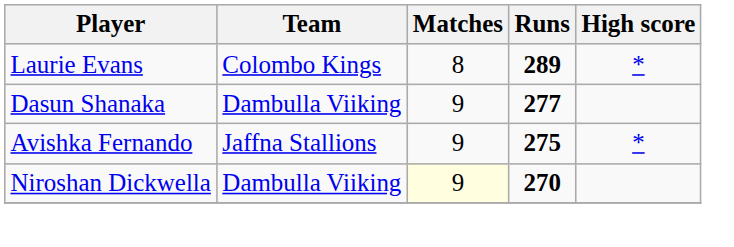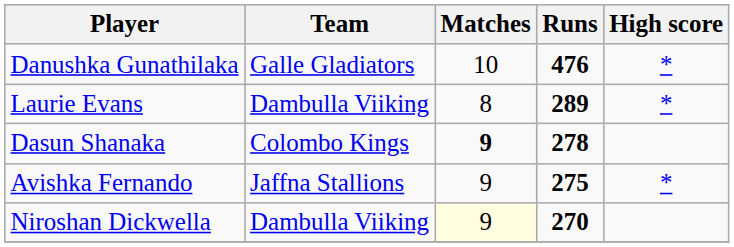 <table class="wikitable"  style="text-align: center;">
 <tr>
 <th>Player</th>
 <th>Team</th>
 <th>Matches</th>
 <th>Runs</th>
 <th>High score</th>
 </tr>
 <tr>
+<td style="text-align:left"><a href='#'>Danushka Gunathilaka</a></td>
+<td style="text-align:left"><a href='#'>Galle Gladiators</a></td>
+<td>10</td>
+<td><strong>476</strong></td>
+<td><a href='#'></a><a href='#'>*</a></td>
+</tr>
+<tr>
 <td style="text-align:left"><a href='#'>Laurie Evans</a></td>
-<td style="text-align:left"><a href='#'>Colombo Kings</a></td>
+<td style="text-align:left"><a href='#'>Dambulla Viiking</a></td>
 <td>8</td>
 <td><strong>289</strong></td>
 <td><a href='#'></a><a href='#'>*</a></td>
 </tr>
 <tr>
 <td style="text-align:left"><a href='#'>Dasun Shanaka</a></td>
-<td style="text-align:left"><a href='#'>Dambulla Viiking</a></td>
-<td>9</td>
-<td><strong>277</strong></td>
+<td style="text-align:left"><a href='#'>Colombo Kings</a></td>
+<td><strong>9</strong></td>
+<td><strong>278</strong></td>
 <td><a href='#'></a></td>
 </tr>
 <tr>
 <td style="text-align:left"><a href='#'>Avishka Fernando</a></td>
 <td style="text-align:left"><a href='#'>Jaffna Stallions</a></td>
 <td>9</td>
 <td><strong>275</strong></td>
 <td><a href='#'></a><a href='#'>*</a></td>
 </tr>
 <tr>
 <td style="text-align:left"><a href='#'>Niroshan Dickwella</a></td>
 <td style="text-align:left"><a href='#'>Dambulla Viiking</a></td>
 <td style="background: lightyellow;">9</td>
 <td><strong>270</strong></td>
 <td><a href='#'></a></td>
 </tr>
 <tr>
 </tr>
 </table>
